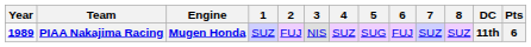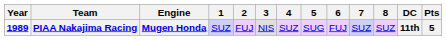 <table class="wikitable" style="text-align:center; font-size:85%">
 <tr>
 <th>Year</th>
 <th>Team</th>
 <th>Engine</th>
 <th>1</th>
 <th>2</th>
 <th>3</th>
 <th>4</th>
 <th>5</th>
 <th>6</th>
 <th>7</th>
 <th>8</th>
 <th>DC</th>
 <th>Pts</th>
 </tr>
 <tr>
 <td><strong><a href='#'>1989</a></strong></td>
 <th nowrap><a href='#'>PIAA Nakajima Racing</a></th>
 <th nowrap><a href='#'>Mugen Honda</a></th>
 <td style="background:#CFCFFF;"><a href='#'>SUZ</a><br></td>
 <td style="background:#EFCFFF;"><a href='#'>FUJ</a><br></td>
 <td style="background:#DFDFDF;"><a href='#'>NIS</a><br></td>
 <td style="background:#EFCFFF;"><a href='#'>SUZ</a><br></td>
 <td style="background:#EFCFFF;"><a href='#'>SUG</a><br></td>
 <td style="background:#EFCFFF;"><a href='#'>FUJ</a><br></td>
 <td style="background:#CFCFFF;"><a href='#'>SUZ</a><br></td>
 <td style="background:#EFCFFF;"><a href='#'>SUZ</a><br></td>
 <th>11th</th>
-<th>6</th>
+<th>5</th>
 </tr>
 </table>
